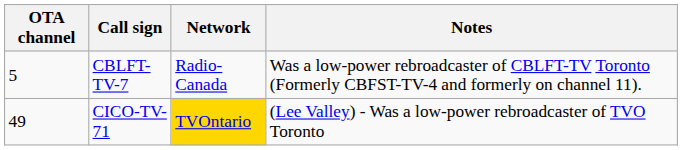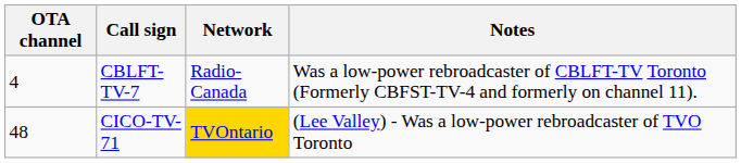 <table class="wikitable sortable" width="100%">
 <tr>
 <th>OTA channel</th>
 <th>Call sign</th>
 <th>Network</th>
 <th>Notes</th>
 </tr>
 <tr>
-<td>5</td>
+<td>4</td>
 <td><a href='#'>CBLFT-TV-7</a></td>
 <td><a href='#'>Radio-Canada</a></td>
 <td>Was a low-power rebroadcaster of <a href='#'>CBLFT-TV</a> <a href='#'>Toronto</a> (Formerly CBFST-TV-4 and formerly on channel 11).</td>
 </tr>
 <tr>
-<td>49</td>
+<td>48</td>
 <td><a href='#'>CICO-TV-71</a></td>
 <td style="background: gold;"><a href='#'>TVOntario</a></td>
 <td>(<a href='#'>Lee Valley</a>) - Was a low-power rebroadcaster of <a href='#'>TVO</a> Toronto</td>
 </tr>
 </table>
